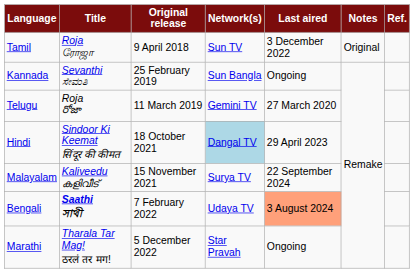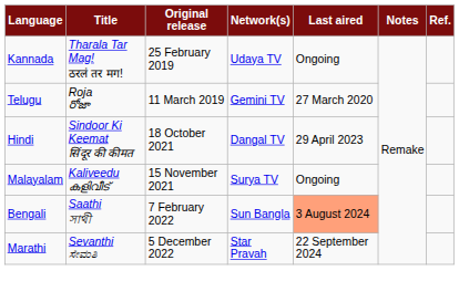 <table class="wikitable" style="margin-right:0;">
 <tr style="color:white">
 <th style="background:#7b0c0c; ">Language</th>
 <th style="background:#7b0c0c; ">Title</th>
 <th style="background:#7b0c0c; ">Original release</th>
 <th style="background:#7b0c0c; ">Network(s)</th>
 <th style="background:#7b0c0c; ">Last aired</th>
 <th style="background:#7b0c0c; ">Notes</th>
 <th style="background:#7b0c0c; ">Ref.</th>
 </tr>
 <tr>
-<td><a href='#'>Tamil</a></td>
-<td><em><a href='#'>Roja</a></em> <br> <em>ரோஜா</em></td>
-<td>9 April 2018</td>
-<td><a href='#'>Sun TV</a></td>
-<td>3 December 2022</td>
-<td>Original</td>
-<td></td>
-</tr>
-<tr>
 <td><a href='#'>Kannada</a></td>
-<td><em><a href='#'>Sevanthi</a></em> <br> <em>ಸೇವಂತಿ</em></td>
+<td><em><a href='#'>Tharala Tar Mag!</a> <br> </em>ठरलं तर मग!<em></td>
 <td>25 February 2019</td>
-<td><a href='#'>Sun Bangla</a></td>
+<td><a href='#'>Udaya TV</a></td>
 <td>Ongoing</td>
 <td rowspan="6">Remake</td>
 <td></td>
 </tr>
 <tr>
 <td><a href='#'>Telugu</a></td>
 <td><em>Roja</em> <br> <em>రోజా</em></td>
 <td>11 March 2019</td>
 <td><a href='#'>Gemini TV</a></td>
 <td>27 March 2020</td>
 <td></td>
 </tr>
 <tr>
 <td><a href='#'>Hindi</a></td>
 <td><em><a href='#'>Sindoor Ki Keemat</a></em> <br> <em>सिंदूर की कीमत</em></td>
 <td>18 October 2021</td>
-<td style="background: lightblue;"><a href='#'>Dangal TV</a></td>
+<td><a href='#'>Dangal TV</a></td>
 <td>29 April 2023</td>
 <td></td>
 </tr>
 <tr>
 <td><a href='#'>Malayalam</a></td>
 <td><em><a href='#'>Kaliveedu</a></em> <br> <em>കളിവീട്</em></td>
 <td>15 November 2021</td>
 <td><a href='#'>Surya TV</a></td>
-<td>22 September 2024</td>
+<td>Ongoing</td>
 <td></td>
 </tr>
 <tr>
 <td><a href='#'>Bengali</a></td>
-<td><strong><em><a href='#'>Saathi</a></em> <br> <em>সাথী</em></strong></td>
+<td><em><a href='#'>Saathi</a></em> <br> <em>সাথী</em></td>
 <td>7 February 2022</td>
-<td><a href='#'>Udaya TV</a></td>
+<td><a href='#'>Sun Bangla</a></td>
 <td style="background: lightsalmon;">3 August 2024</td>
 <td></td>
 </tr>
 <tr>
 <td><a href='#'>Marathi</a></td>
-<td><em><a href='#'>Tharala Tar Mag!</a> <br> </em>ठरलं तर मग!<em></td>
+<td><em><a href='#'>Sevanthi</a></em> <br> <em>ಸೇವಂತಿ</em></td>
 <td>5 December 2022</td>
 <td><a href='#'>Star Pravah</a></td>
-<td>Ongoing</td>
+<td>22 September 2024</td>
 <td></td>
 </tr>
 </table>
